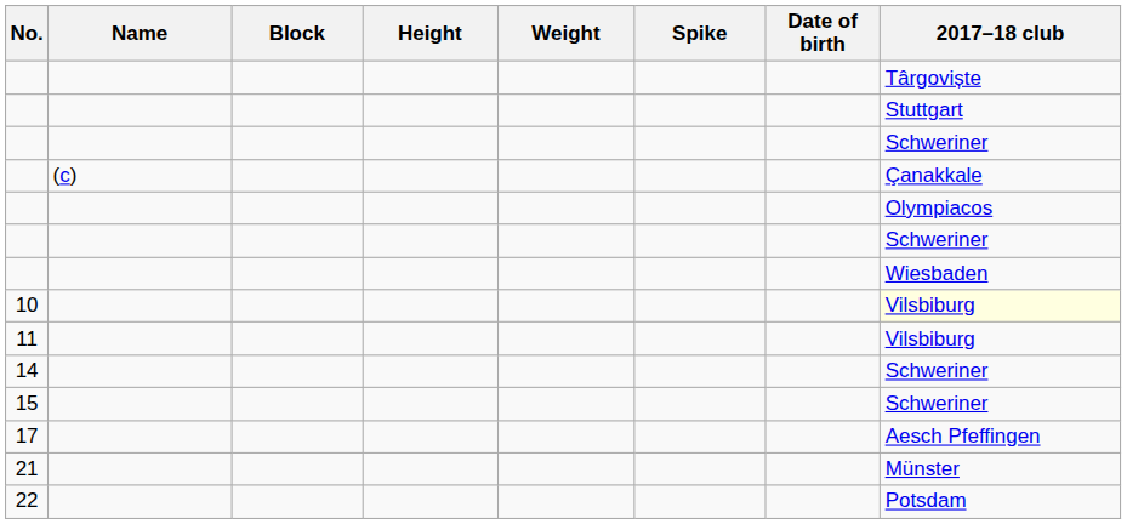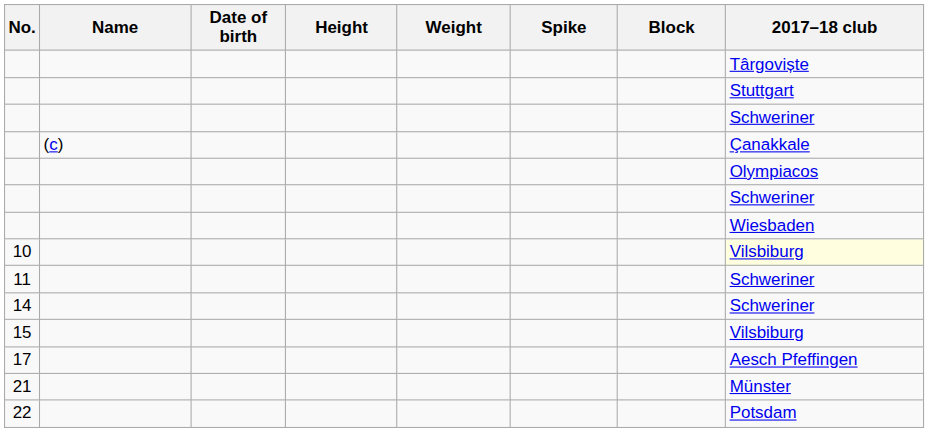 <table class="wikitable sortable" style="font-size:100%; text-align:center;">
 <tr>
 <th>No.</th>
 <th style="width:14em">Name</th>
-<th style="width:9em">Block</th>
+<th style="width:8em">Date of birth</th>
 <th style="width:9em">Height</th>
 <th style="width:9em">Weight</th>
 <th style="width:9em">Spike</th>
-<th style="width:8em">Date of birth</th>
+<th style="width:9em">Block</th>
 <th style="width:17em">2017–18 club</th>
 </tr>
 <tr>
 <td></td>
 <td align=left></td>
+<td align=right></td>
 <td></td>
 <td></td>
 <td></td>
 <td></td>
-<td align=right></td>
 <td align=left> <a href='#'>Târgoviște</a></td>
 </tr>
 <tr>
 <td></td>
 <td align=left></td>
+<td align=right></td>
 <td></td>
 <td></td>
 <td></td>
 <td></td>
-<td align=right></td>
 <td align=left> <a href='#'>Stuttgart</a></td>
 </tr>
 <tr>
 <td></td>
 <td align=left></td>
+<td align=right></td>
 <td></td>
 <td></td>
 <td></td>
 <td></td>
-<td align=right></td>
 <td align=left> <a href='#'>Schweriner</a></td>
 </tr>
 <tr>
 <td></td>
 <td align=left> (<a href='#'>c</a>)</td>
+<td align=right></td>
 <td></td>
 <td></td>
 <td></td>
 <td></td>
-<td align=right></td>
 <td align=left> <a href='#'>Çanakkale</a></td>
 </tr>
 <tr>
 <td></td>
 <td align=left></td>
+<td align=right></td>
 <td></td>
 <td></td>
 <td></td>
 <td></td>
-<td align=right></td>
 <td align=left> <a href='#'>Olympiacos</a></td>
 </tr>
 <tr>
 <td></td>
 <td align=left></td>
+<td align=right></td>
 <td></td>
 <td></td>
 <td></td>
 <td></td>
-<td align=right></td>
 <td align=left> <a href='#'>Schweriner</a></td>
 </tr>
 <tr>
 <td></td>
 <td align=left></td>
+<td align=right></td>
 <td></td>
 <td></td>
 <td></td>
 <td></td>
-<td align=right></td>
 <td align=left> <a href='#'>Wiesbaden</a></td>
 </tr>
 <tr>
 <td>10</td>
 <td align=left></td>
+<td align=right></td>
 <td></td>
 <td></td>
 <td></td>
 <td></td>
-<td align=right></td>
 <td align=left style="background: lightyellow;"> <a href='#'>Vilsbiburg</a></td>
 </tr>
 <tr>
 <td>11</td>
 <td align=left></td>
+<td align=right></td>
 <td></td>
 <td></td>
 <td></td>
 <td></td>
-<td align=right></td>
-<td align=left> <a href='#'>Vilsbiburg</a></td>
+<td align=left> <a href='#'>Schweriner</a></td>
 </tr>
 <tr>
 <td>14</td>
 <td align=left></td>
+<td align=right></td>
 <td></td>
 <td></td>
 <td></td>
 <td></td>
-<td align=right></td>
 <td align=left> <a href='#'>Schweriner</a></td>
 </tr>
 <tr>
 <td>15</td>
 <td align=left></td>
+<td align=right></td>
 <td></td>
 <td></td>
 <td></td>
 <td></td>
-<td align=right></td>
-<td align=left> <a href='#'>Schweriner</a></td>
+<td align=left> <a href='#'>Vilsbiburg</a></td>
 </tr>
 <tr>
 <td>17</td>
 <td align=left></td>
+<td align=right></td>
 <td></td>
 <td></td>
 <td></td>
 <td></td>
-<td align=right></td>
 <td align=left> <a href='#'>Aesch Pfeffingen</a></td>
 </tr>
 <tr>
 <td>21</td>
 <td align=left></td>
+<td align=right></td>
 <td></td>
 <td></td>
 <td></td>
 <td></td>
-<td align=right></td>
 <td align=left> <a href='#'>Münster</a></td>
 </tr>
 <tr>
 <td>22</td>
 <td align=left></td>
+<td align=right></td>
 <td></td>
 <td></td>
 <td></td>
 <td></td>
-<td align=right></td>
 <td align=left> <a href='#'>Potsdam</a></td>
 </tr>
 </table>
